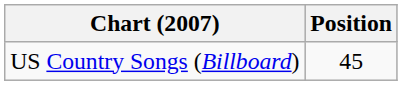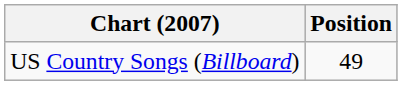 <table class="wikitable sortable">
 <tr>
 <th scope="col">Chart (2007)</th>
 <th scope="col">Position</th>
 </tr>
 <tr>
 <td>US <a href='#'>Country Songs</a> (<em><a href='#'>Billboard</a></em>)</td>
-<td align="center">45</td>
+<td align="center">49</td>
 </tr>
 </table>
